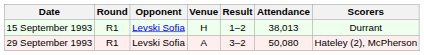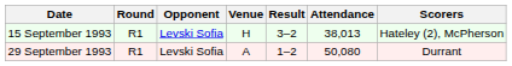 <table class="wikitable sortable" style="font-size:100%; text-align:center">
 <tr>
 <th>Date</th>
 <th>Round</th>
 <th>Opponent</th>
 <th>Venue</th>
 <th>Result</th>
 <th>Attendance</th>
 <th>Scorers</th>
 </tr>
 <tr bgcolor = "#EEFFEE">
 <td>15 September 1993</td>
 <td>R1</td>
 <td> <a href='#'>Levski Sofia</a></td>
 <td>H</td>
-<td>1–2</td>
+<td>3–2</td>
 <td>38,013</td>
-<td>Durrant</td>
+<td>Hateley (2), McPherson</td>
 </tr>
 <tr bgcolor = "#FFEEEE">
 <td>29 September 1993</td>
 <td>R1</td>
 <td> Levski Sofia</td>
 <td>A</td>
-<td>3–2</td>
+<td>1–2</td>
 <td>50,080</td>
-<td>Hateley (2), McPherson</td>
+<td>Durrant</td>
 </tr>
 </table>
